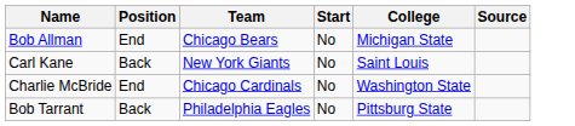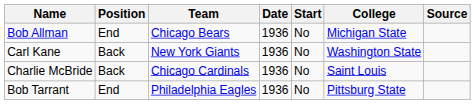 <table class="wikitable sortable">
 <tr>
 <th>Name</th>
 <th>Position</th>
 <th>Team</th>
+<th>Date</th>
 <th>Start</th>
 <th>College</th>
 <th>Source</th>
 </tr>
 <tr>
 <td><a href='#'>Bob Allman</a></td>
 <td>End</td>
 <td><a href='#'>Chicago Bears</a></td>
+<td>1936</td>
 <td>No</td>
 <td><a href='#'>Michigan State</a></td>
 <td></td>
 </tr>
 <tr>
 <td>Carl Kane</td>
 <td>Back</td>
 <td><a href='#'>New York Giants</a></td>
+<td>1936</td>
+<td>No</td>
+<td><a href='#'>Washington State</a></td>
+<td></td>
+</tr>
+<tr>
+<td>Charlie McBride</td>
+<td>Back</td>
+<td><a href='#'>Chicago Cardinals</a></td>
+<td>1936</td>
 <td>No</td>
 <td><a href='#'>Saint Louis</a></td>
 <td></td>
 </tr>
 <tr>
-<td>Charlie McBride</td>
+<td>Bob Tarrant</td>
 <td>End</td>
-<td><a href='#'>Chicago Cardinals</a></td>
-<td>No</td>
-<td><a href='#'>Washington State</a></td>
-<td></td>
-</tr>
-<tr>
-<td>Bob Tarrant</td>
-<td>Back</td>
 <td><a href='#'>Philadelphia Eagles</a></td>
+<td>1936</td>
 <td>No</td>
 <td><a href='#'>Pittsburg State</a></td>
 <td></td>
 </tr>
 </table>
